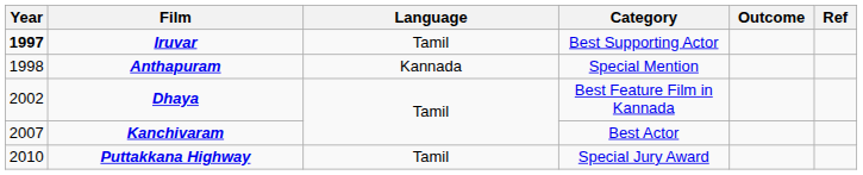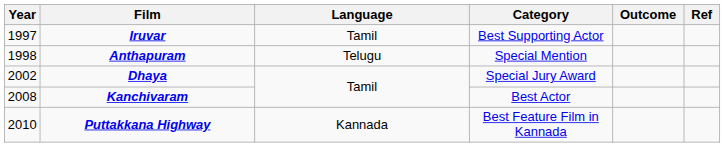 <table class="wikitable" style="width:100%;">
 <tr>
 <th width=5%>Year</th>
 <th style="width:30%;">Film</th>
 <th style="width:30%;">Language</th>
 <th style="width:20%;">Category</th>
 <th style="width:10%;">Outcome</th>
 <th style="width:5%;">Ref</th>
 </tr>
 <tr>
-<td style="text-align:center;"><strong>1997</strong></td>
+<td style="text-align:center;">1997</td>
 <td style="text-align:center;"><strong><em><a href='#'>Iruvar</a></em></strong></td>
 <td style="text-align:center;">Tamil</td>
 <td style="text-align:center;"><a href='#'>Best Supporting Actor</a></td>
 <td></td>
 <td></td>
 </tr>
 <tr>
 <td style="text-align:center;">1998</td>
 <td style="text-align:center;"><strong><em><a href='#'>Anthapuram</a></em></strong></td>
-<td style="text-align:center;">Kannada</td>
+<td style="text-align:center;">Telugu</td>
 <td style="text-align:center;"><a href='#'>Special Mention</a></td>
 <td></td>
 <td></td>
 </tr>
 <tr>
 <td style="text-align:center;">2002</td>
 <td style="text-align:center;"><strong><em><a href='#'>Dhaya</a></em></strong></td>
 <td rowspan="2" style="text-align:center;">Tamil</td>
-<td style="text-align:center;"><a href='#'>Best Feature Film in Kannada</a><br></td>
+<td style="text-align:center;"><a href='#'>Special Jury Award</a></td>
 <td></td>
 <td></td>
 </tr>
 <tr>
-<td style="text-align:center;">2007</td>
+<td style="text-align:center;">2008</td>
 <td style="text-align:center;"><strong><em><a href='#'>Kanchivaram</a></em></strong></td>
 <td style="text-align:center;"><a href='#'>Best Actor</a></td>
 <td></td>
 <td></td>
 </tr>
 <tr>
 <td style="text-align:center;">2010</td>
 <td style="text-align:center;"><strong><em><a href='#'>Puttakkana Highway</a></em></strong></td>
-<td style="text-align:center;">Tamil</td>
-<td style="text-align:center;"><a href='#'>Special Jury Award</a></td>
+<td style="text-align:center;">Kannada</td>
+<td style="text-align:center;"><a href='#'>Best Feature Film in Kannada</a><br></td>
 <td></td>
 <td></td>
 </tr>
 </table>
